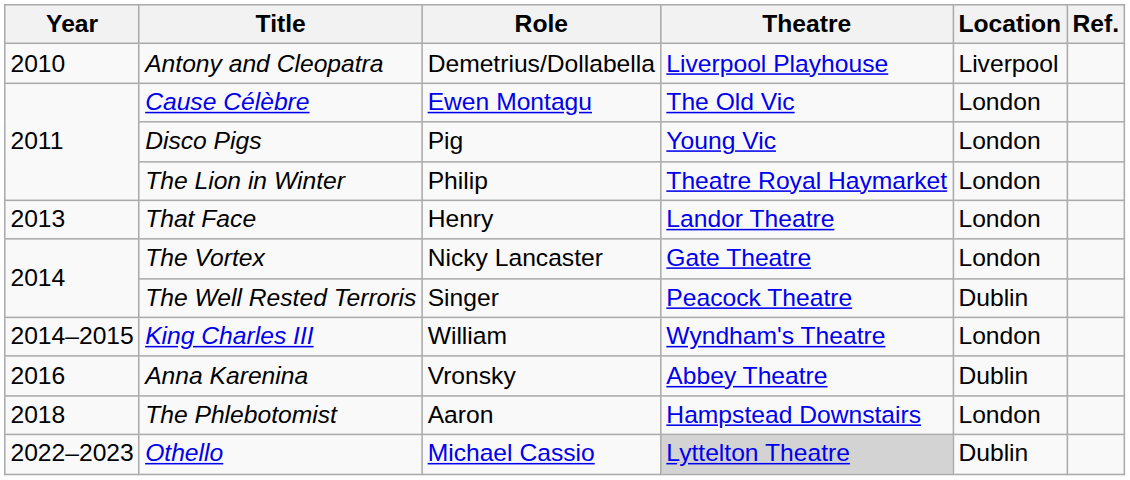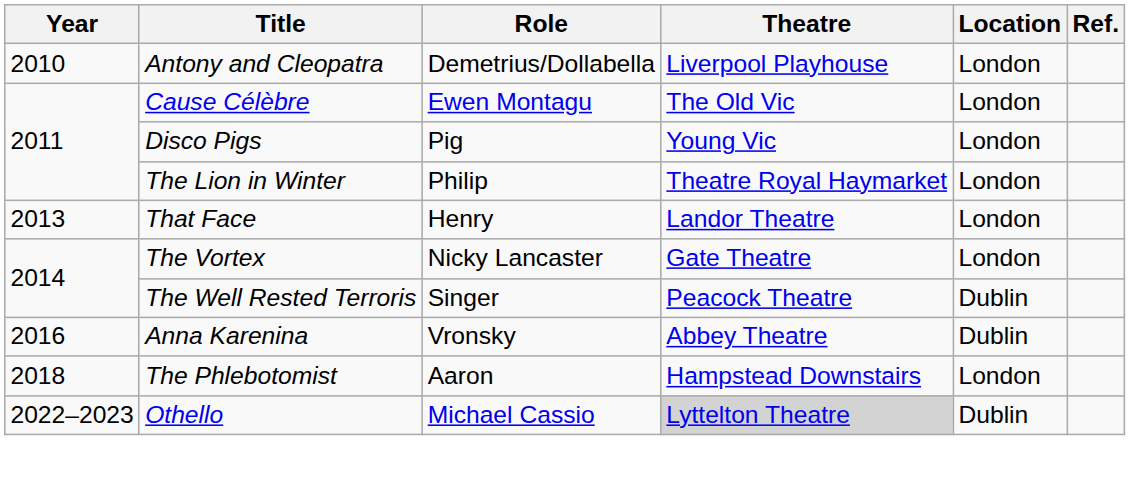 <table class="wikitable sortable">
 <tr>
 <th>Year</th>
 <th>Title</th>
 <th>Role</th>
 <th>Theatre</th>
 <th>Location</th>
 <th class="unsortable">Ref.</th>
 </tr>
 <tr>
 <td>2010</td>
 <td><em>Antony and Cleopatra</em></td>
 <td>Demetrius/Dollabella</td>
 <td><a href='#'>Liverpool Playhouse</a></td>
-<td>Liverpool</td>
+<td>London</td>
 <td></td>
 </tr>
 <tr>
 <td rowspan="3">2011</td>
 <td><em><a href='#'>Cause Célèbre</a></em></td>
 <td><a href='#'>Ewen Montagu</a></td>
 <td><a href='#'>The Old Vic</a></td>
 <td>London</td>
 <td></td>
 </tr>
 <tr>
 <td><em>Disco Pigs</em></td>
 <td>Pig</td>
 <td><a href='#'>Young Vic</a></td>
 <td>London</td>
 <td></td>
 </tr>
 <tr>
 <td><em>The Lion in Winter</em></td>
 <td>Philip</td>
 <td><a href='#'>Theatre Royal Haymarket</a></td>
 <td>London</td>
 <td></td>
 </tr>
 <tr>
 <td>2013</td>
 <td><em>That Face</em></td>
 <td>Henry</td>
 <td><a href='#'>Landor Theatre</a></td>
 <td>London</td>
 <td></td>
 </tr>
 <tr>
 <td rowspan="2">2014</td>
 <td><em>The Vortex</em></td>
 <td>Nicky Lancaster</td>
 <td><a href='#'>Gate Theatre</a></td>
 <td>London</td>
 <td></td>
 </tr>
 <tr>
 <td><em>The Well Rested Terroris</em></td>
 <td>Singer</td>
 <td><a href='#'>Peacock Theatre</a></td>
 <td>Dublin</td>
 <td></td>
 </tr>
 <tr>
-<td>2014–2015</td>
-<td><em><a href='#'>King Charles III</a></em></td>
-<td>William</td>
-<td><a href='#'>Wyndham's Theatre</a></td>
-<td>London</td>
-<td></td>
-</tr>
-<tr>
 <td>2016</td>
 <td><em>Anna Karenina</em></td>
 <td>Vronsky</td>
 <td><a href='#'>Abbey Theatre</a></td>
 <td>Dublin</td>
 <td></td>
 </tr>
 <tr>
 <td>2018</td>
 <td><em>The Phlebotomist</em></td>
 <td>Aaron</td>
 <td><a href='#'>Hampstead Downstairs</a></td>
 <td>London</td>
 <td></td>
 </tr>
 <tr>
 <td>2022–2023</td>
 <td><em><a href='#'>Othello</a></em></td>
 <td><a href='#'>Michael Cassio</a></td>
 <td style="background: lightgrey;"><a href='#'>Lyttelton Theatre</a></td>
 <td>Dublin</td>
 <td></td>
 </tr>
 </table>
